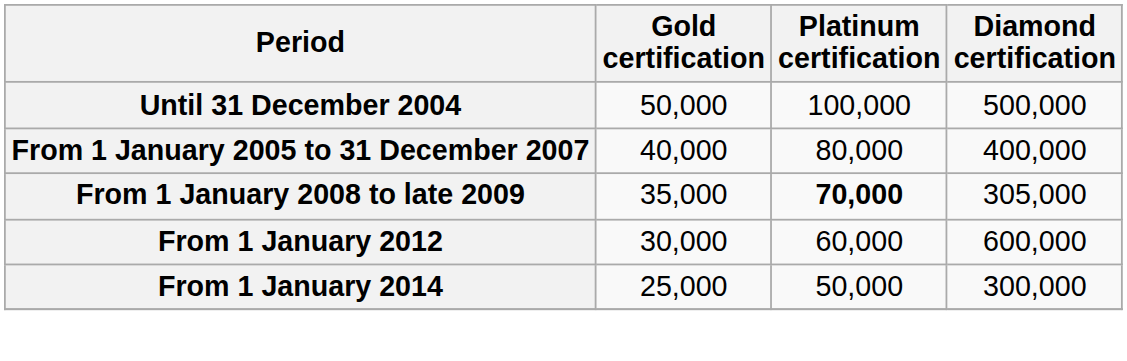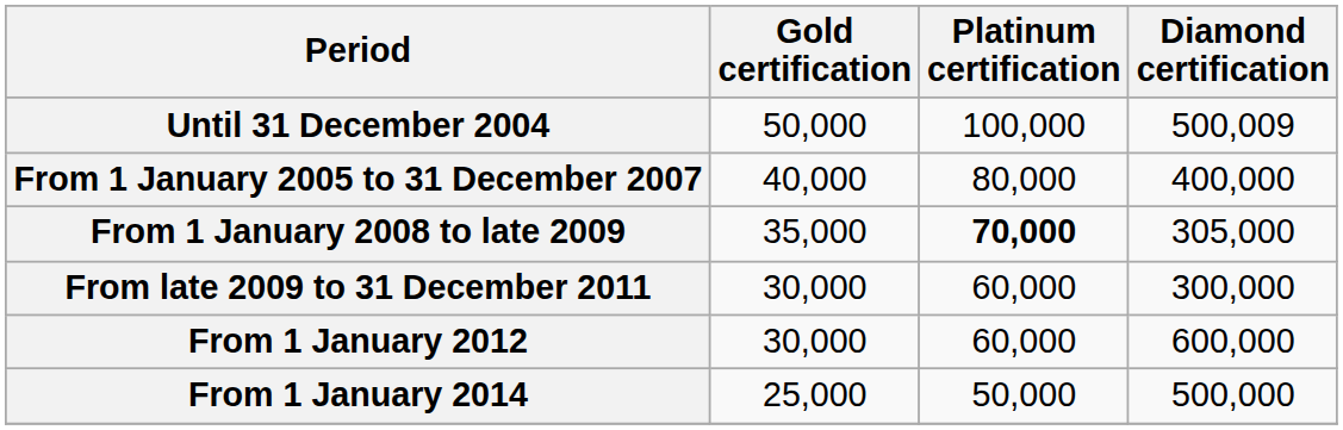 <table class="wikitable plainrowheaders" style="text-align:center;">
 <tr>
 <th>Period</th>
 <th>Gold<br>certification</th>
 <th>Platinum<br>certification</th>
 <th>Diamond<br>certification</th>
 </tr>
 <tr>
 <th scope="row">Until 31 December 2004</th>
 <td>50,000</td>
 <td>100,000</td>
-<td>500,000</td>
+<td>500,009</td>
 </tr>
 <tr>
 <th scope="row">From 1 January 2005 to 31 December 2007</th>
 <td>40,000</td>
 <td>80,000</td>
 <td>400,000</td>
 </tr>
 <tr>
 <th scope="row">From 1 January 2008 to late 2009</th>
 <td>35,000</td>
 <td><strong>70,000</strong></td>
 <td>305,000</td>
 </tr>
 <tr>
+<th scope="row">From late 2009 to 31 December 2011</th>
+<td>30,000</td>
+<td>60,000</td>
+<td>300,000</td>
+</tr>
+<tr>
 <th scope="row">From 1 January 2012</th>
 <td>30,000</td>
 <td>60,000</td>
 <td>600,000</td>
 </tr>
 <tr>
 <th scope="row">From 1 January 2014</th>
 <td>25,000</td>
 <td>50,000</td>
-<td>300,000</td>
+<td>500,000</td>
 </tr>
 <tr>
 </tr>
 </table>
